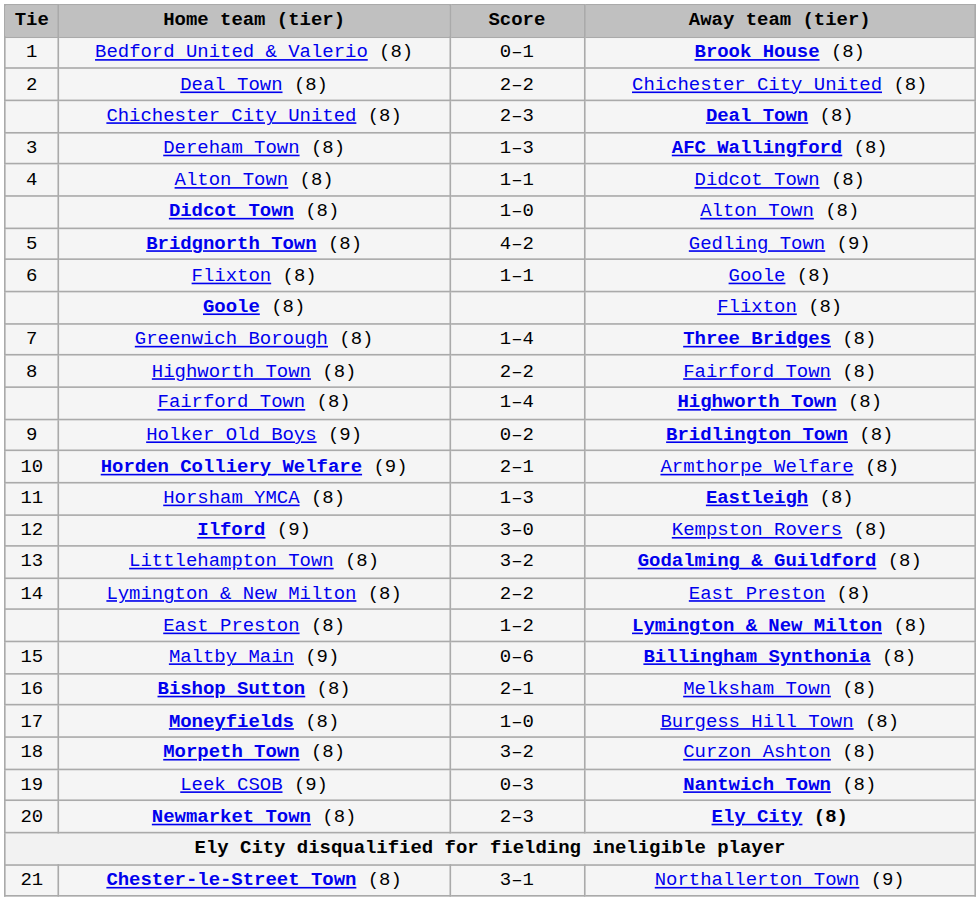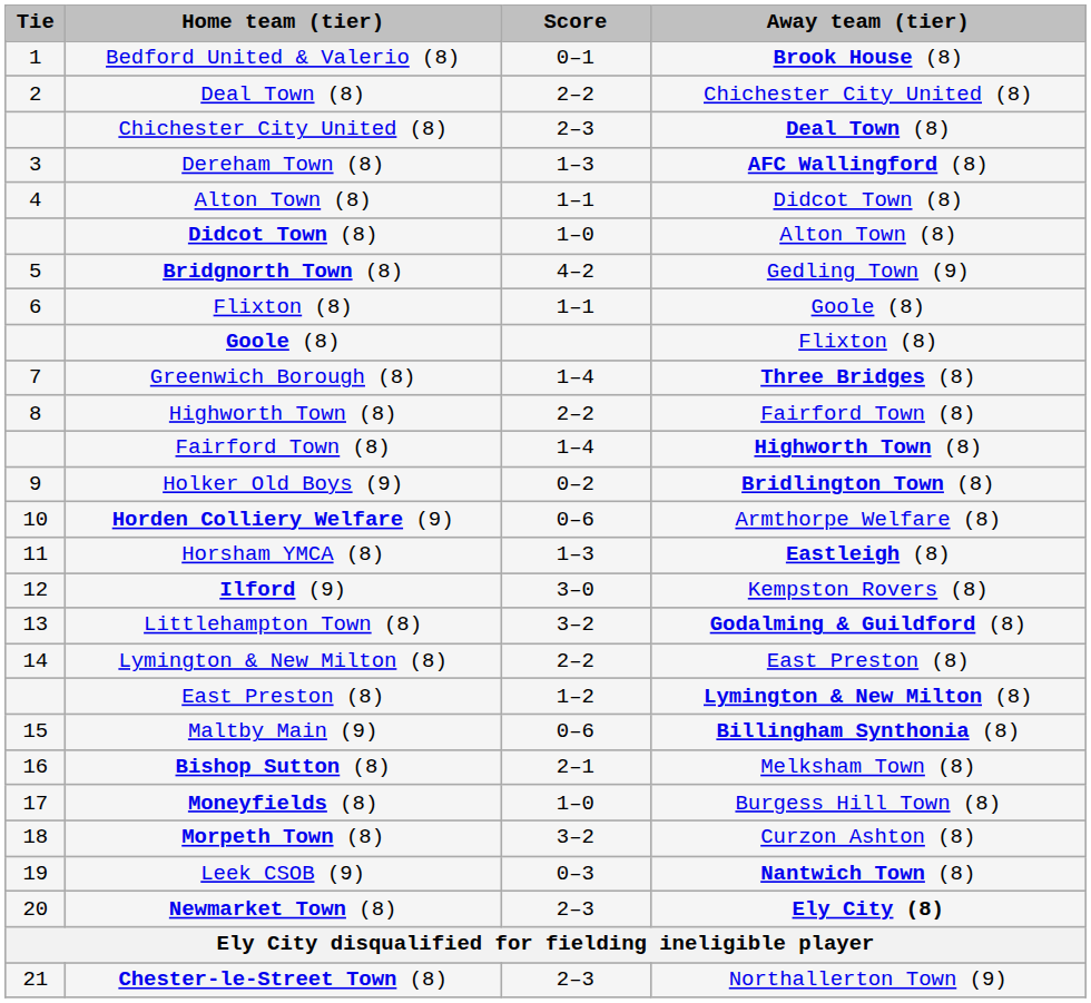 <table class="wikitable" style="width: 600px; background:WhiteSmoke; text-align:center; font-size:90%">
 <tr>
 <td scope="col" style="width:  5.00%; background:silver;"><strong>Tie</strong></td>
 <td scope="col" style="width: 36.25%; background:silver;"><strong>Home team (tier)</strong></td>
 <td scope="col" style="width: 12.50%; background:silver;"><strong>Score</strong></td>
 <td scope="col" style="width: 36.25%; background:silver;"><strong>Away team (tier)</strong></td>
 </tr>
 <tr>
 <td>1</td>
 <td><a href='#'>Bedford United & Valerio</a> (8)</td>
 <td>0–1</td>
 <td><strong><a href='#'>Brook House</a></strong> (8)</td>
 </tr>
 <tr>
 <td>2</td>
 <td><a href='#'>Deal Town</a> (8)</td>
 <td>2–2</td>
 <td><a href='#'>Chichester City United</a> (8)</td>
 </tr>
 <tr>
 <td><em></em></td>
 <td><a href='#'>Chichester City United</a> (8)</td>
 <td>2–3</td>
 <td><strong><a href='#'>Deal Town</a></strong> (8)</td>
 </tr>
 <tr>
 <td>3</td>
 <td><a href='#'>Dereham Town</a> (8)</td>
 <td>1–3</td>
 <td><strong><a href='#'>AFC Wallingford</a></strong> (8)</td>
 </tr>
 <tr>
 <td>4</td>
 <td><a href='#'>Alton Town</a> (8)</td>
 <td>1–1</td>
 <td><a href='#'>Didcot Town</a> (8)</td>
 </tr>
 <tr>
 <td><em></em></td>
 <td><strong><a href='#'>Didcot Town</a></strong> (8)</td>
 <td>1–0</td>
 <td><a href='#'>Alton Town</a> (8)</td>
 </tr>
 <tr>
 <td>5</td>
 <td><strong><a href='#'>Bridgnorth Town</a></strong> (8)</td>
 <td>4–2</td>
 <td><a href='#'>Gedling Town</a> (9)</td>
 </tr>
 <tr>
 <td>6</td>
 <td><a href='#'>Flixton</a> (8)</td>
 <td>1–1</td>
 <td><a href='#'>Goole</a> (8)</td>
 </tr>
 <tr>
 <td><em></em></td>
 <td><strong><a href='#'>Goole</a></strong> (8)</td>
 <td></td>
 <td><a href='#'>Flixton</a> (8)</td>
 </tr>
 <tr>
 <td>7</td>
 <td><a href='#'>Greenwich Borough</a> (8)</td>
 <td>1–4</td>
 <td><strong><a href='#'>Three Bridges</a></strong> (8)</td>
 </tr>
 <tr>
 <td>8</td>
 <td><a href='#'>Highworth Town</a> (8)</td>
 <td>2–2</td>
 <td><a href='#'>Fairford Town</a> (8)</td>
 </tr>
 <tr>
 <td><em></em></td>
 <td><a href='#'>Fairford Town</a> (8)</td>
 <td>1–4</td>
 <td><strong><a href='#'>Highworth Town</a></strong> (8)</td>
 </tr>
 <tr>
 <td>9</td>
 <td><a href='#'>Holker Old Boys</a> (9)</td>
 <td>0–2</td>
 <td><strong><a href='#'>Bridlington Town</a></strong> (8)</td>
 </tr>
 <tr>
 <td>10</td>
 <td><strong><a href='#'>Horden Colliery Welfare</a></strong> (9)</td>
-<td>2–1</td>
+<td>0–6</td>
 <td><a href='#'>Armthorpe Welfare</a> (8)</td>
 </tr>
 <tr>
 <td>11</td>
 <td><a href='#'>Horsham YMCA</a> (8)</td>
 <td>1–3</td>
 <td><strong><a href='#'>Eastleigh</a></strong> (8)</td>
 </tr>
 <tr>
 <td>12</td>
 <td><strong><a href='#'>Ilford</a></strong> (9)</td>
 <td>3–0</td>
 <td><a href='#'>Kempston Rovers</a> (8)</td>
 </tr>
 <tr>
 <td>13</td>
 <td><a href='#'>Littlehampton Town</a> (8)</td>
 <td>3–2</td>
 <td><strong><a href='#'>Godalming & Guildford</a></strong> (8)</td>
 </tr>
 <tr>
 <td>14</td>
 <td><a href='#'>Lymington & New Milton</a> (8)</td>
 <td>2–2</td>
 <td><a href='#'>East Preston</a> (8)</td>
 </tr>
 <tr>
 <td><em></em></td>
 <td><a href='#'>East Preston</a> (8)</td>
 <td>1–2</td>
 <td><strong><a href='#'>Lymington & New Milton</a></strong> (8)</td>
 </tr>
 <tr>
 <td>15</td>
 <td><a href='#'>Maltby Main</a> (9)</td>
 <td>0–6</td>
 <td><strong><a href='#'>Billingham Synthonia</a></strong> (8)</td>
 </tr>
 <tr>
 <td>16</td>
 <td><strong><a href='#'>Bishop Sutton</a></strong> (8)</td>
 <td>2–1</td>
 <td><a href='#'>Melksham Town</a> (8)</td>
 </tr>
 <tr>
 <td>17</td>
 <td><strong><a href='#'>Moneyfields</a></strong> (8)</td>
 <td>1–0</td>
 <td><a href='#'>Burgess Hill Town</a> (8)</td>
 </tr>
 <tr>
 <td>18</td>
 <td><strong><a href='#'>Morpeth Town</a></strong> (8)</td>
 <td>3–2</td>
 <td><a href='#'>Curzon Ashton</a> (8)</td>
 </tr>
 <tr>
 <td>19</td>
 <td><a href='#'>Leek CSOB</a> (9)</td>
 <td>0–3</td>
 <td><strong><a href='#'>Nantwich Town</a></strong> (8)</td>
 </tr>
 <tr>
 <td>20</td>
 <td><strong><a href='#'>Newmarket Town</a></strong> (8)</td>
 <td>2–3</td>
 <td><strong><a href='#'>Ely City</a> (8)</strong></td>
 </tr>
 <tr>
 <th colspan="5">Ely City disqualified for fielding ineligible player</th>
 </tr>
 <tr>
 <td>21</td>
 <td><strong><a href='#'>Chester-le-Street Town</a></strong> (8)</td>
-<td>3–1</td>
+<td>2–3</td>
 <td><a href='#'>Northallerton Town</a> (9)</td>
 </tr>
 </table>
